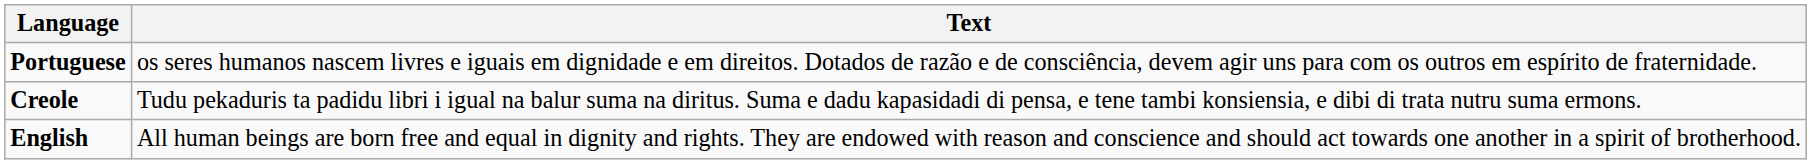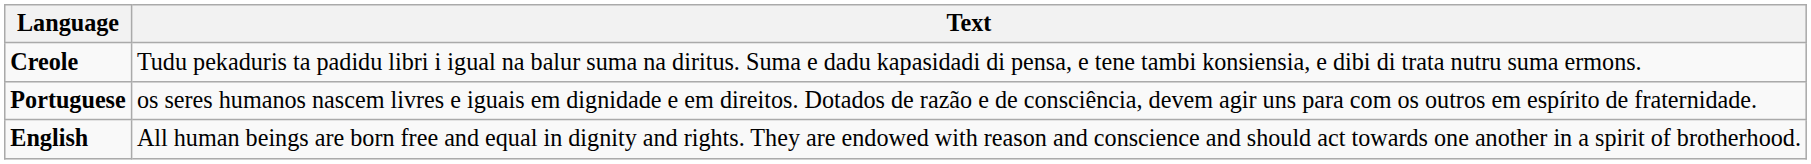 <table class="wikitable">
 <tr>
 <th>Language</th>
 <th>Text</th>
 </tr>
 <tr>
+<td><strong>Creole</strong></td>
+<td>Tudu pekaduris ta padidu libri i igual na balur suma na diritus. Suma e dadu kapasidadi di pensa, e tene tambi konsiensia, e dibi di trata nutru suma ermons.</td>
+</tr>
+<tr>
 <td><strong>Portuguese</strong></td>
 <td>os seres humanos nascem livres e iguais em dignidade e em direitos. Dotados de razão e de consciência, devem agir uns para com os outros em espírito de fraternidade.</td>
-</tr>
-<tr>
-<td><strong>Creole</strong></td>
-<td>Tudu pekaduris ta padidu libri i igual na balur suma na diritus. Suma e dadu kapasidadi di pensa, e tene tambi konsiensia, e dibi di trata nutru suma ermons.</td>
 </tr>
 <tr>
 <td><strong>English</strong></td>
 <td>All human beings are born free and equal in dignity and rights. They are endowed with reason and conscience and should act towards one another in a spirit of brotherhood.</td>
 </tr>
 </table>
